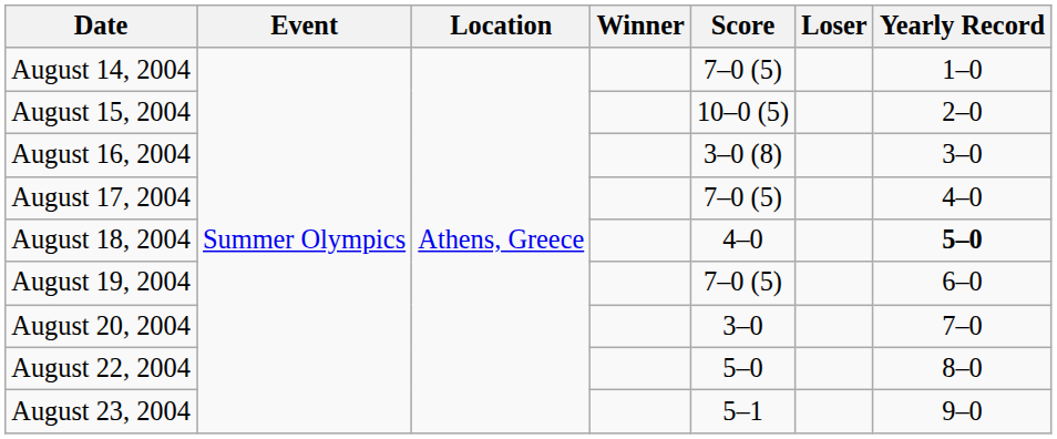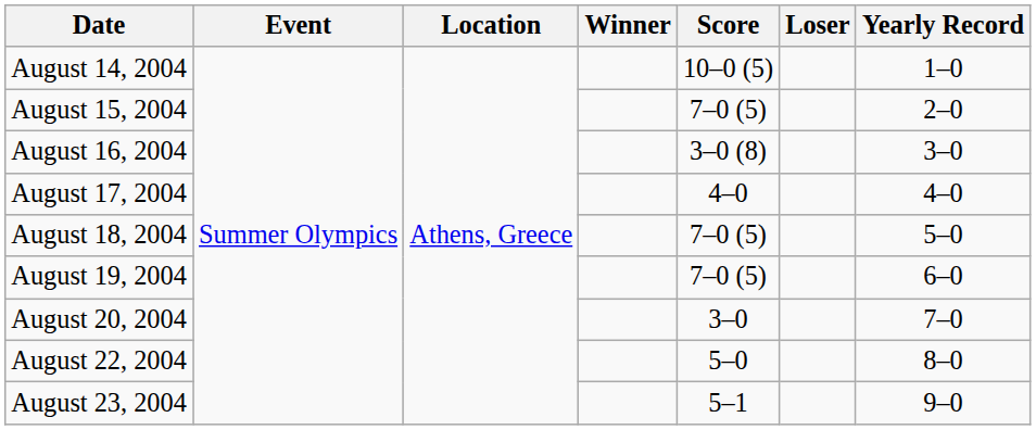 <table class="wikitable">
 <tr>
 <th>Date</th>
 <th>Event</th>
 <th>Location</th>
 <th>Winner</th>
 <th>Score</th>
 <th>Loser</th>
 <th>Yearly Record</th>
 </tr>
 <tr align=center>
 <td>August 14, 2004</td>
 <td rowspan=9><a href='#'>Summer Olympics</a></td>
 <td rowspan=9><a href='#'>Athens, Greece</a></td>
 <td></td>
-<td>7–0 (5)</td>
+<td>10–0 (5)</td>
 <td></td>
 <td>1–0</td>
 </tr>
 <tr align=center>
 <td>August 15, 2004</td>
 <td></td>
-<td>10–0 (5)</td>
+<td>7–0 (5)</td>
 <td></td>
 <td>2–0</td>
 </tr>
 <tr align=center>
 <td>August 16, 2004</td>
 <td></td>
 <td>3–0 (8)</td>
 <td></td>
 <td>3–0</td>
 </tr>
 <tr align=center>
 <td>August 17, 2004</td>
 <td></td>
-<td>7–0 (5)</td>
+<td>4–0</td>
 <td></td>
 <td>4–0</td>
 </tr>
 <tr align=center>
 <td>August 18, 2004</td>
 <td></td>
-<td>4–0</td>
+<td>7–0 (5)</td>
 <td></td>
-<td><strong>5–0</strong></td>
+<td>5–0</td>
 </tr>
 <tr align=center>
 <td>August 19, 2004</td>
 <td></td>
 <td>7–0 (5)</td>
 <td></td>
 <td>6–0</td>
 </tr>
 <tr align=center>
 <td>August 20, 2004</td>
 <td></td>
 <td>3–0</td>
 <td></td>
 <td>7–0</td>
 </tr>
 <tr align=center>
 <td>August 22, 2004</td>
 <td></td>
 <td>5–0</td>
 <td></td>
 <td>8–0</td>
 </tr>
 <tr align=center>
 <td>August 23, 2004</td>
 <td></td>
 <td>5–1</td>
 <td></td>
 <td>9–0</td>
 </tr>
 </table>
